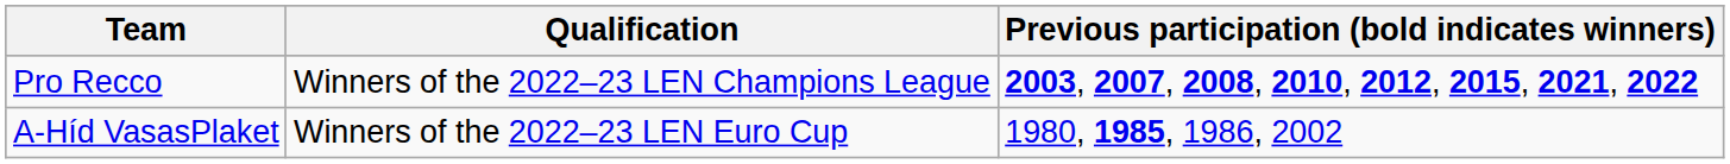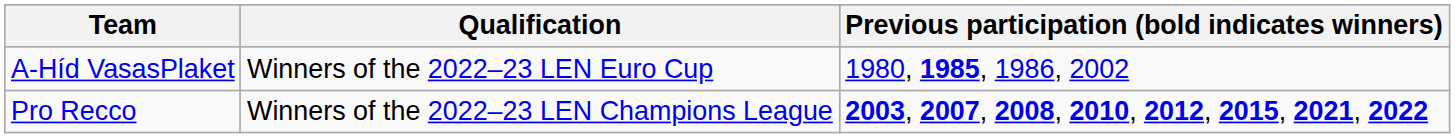 <table class="wikitable">
 <tr>
 <th>Team</th>
 <th>Qualification</th>
 <th>Previous participation (bold indicates winners)</th>
 </tr>
 <tr>
+<td> <a href='#'>A-Híd VasasPlaket</a></td>
+<td>Winners of the <a href='#'>2022–23 LEN Euro Cup</a></td>
+<td><a href='#'>1980</a>, <strong><a href='#'>1985</a></strong>, <a href='#'>1986</a>, <a href='#'>2002</a></td>
+</tr>
+<tr>
 <td> <a href='#'>Pro Recco</a></td>
 <td>Winners of the <a href='#'>2022–23 LEN Champions League</a></td>
 <td><strong><a href='#'>2003</a></strong>, <strong><a href='#'>2007</a></strong>, <strong><a href='#'>2008</a></strong>, <strong><a href='#'>2010</a></strong>, <strong><a href='#'>2012</a></strong>, <strong><a href='#'>2015</a></strong>, <strong><a href='#'>2021</a></strong>, <strong><a href='#'>2022</a></strong></td>
 </tr>
-<tr>
-<td> <a href='#'>A-Híd VasasPlaket</a></td>
-<td>Winners of the <a href='#'>2022–23 LEN Euro Cup</a></td>
-<td><a href='#'>1980</a>, <strong><a href='#'>1985</a></strong>, <a href='#'>1986</a>, <a href='#'>2002</a></td>
-</tr>
 </table>
